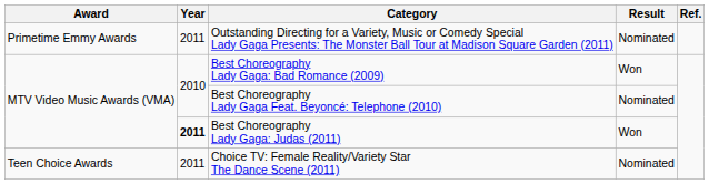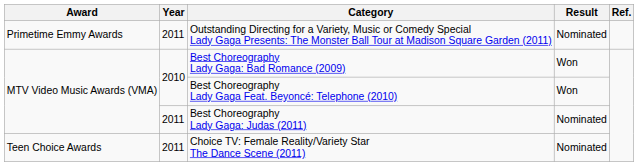 <table class="wikitable sortable">
 <tr>
 <th>Award</th>
 <th>Year</th>
 <th>Category</th>
 <th>Result</th>
 <th>Ref.</th>
 </tr>
 <tr>
 <td>Primetime Emmy Awards</td>
 <td>2011</td>
 <td>Outstanding Directing for a Variety, Music or Comedy Special<br><a href='#'>Lady Gaga Presents: The Monster Ball Tour at Madison Square Garden (2011)</a></td>
 <td>Nominated</td>
 <td></td>
 </tr>
 <tr>
 <td rowspan="3">MTV Video Music Awards (VMA)</td>
 <td rowspan="2">2010</td>
 <td><a href='#'>Best Choreography</a><br><a href='#'>Lady Gaga: Bad Romance (2009)</a></td>
 <td>Won</td>
 <td rowspan="4"></td>
 </tr>
 <tr>
 <td>Best Choreography<br><a href='#'>Lady Gaga Feat. Beyoncé: Telephone (2010)</a></td>
-<td>Nominated</td>
+<td>Won</td>
 </tr>
 <tr>
-<td><strong>2011</strong></td>
+<td>2011</td>
 <td>Best Choreography<br><a href='#'>Lady Gaga: Judas (2011)</a></td>
-<td>Won</td>
+<td>Nominated</td>
 </tr>
 <tr>
 <td>Teen Choice Awards</td>
 <td>2011</td>
 <td>Choice TV: Female Reality/Variety Star<br><a href='#'>The Dance Scene (2011)</a></td>
 <td>Nominated</td>
 </tr>
 </table>
